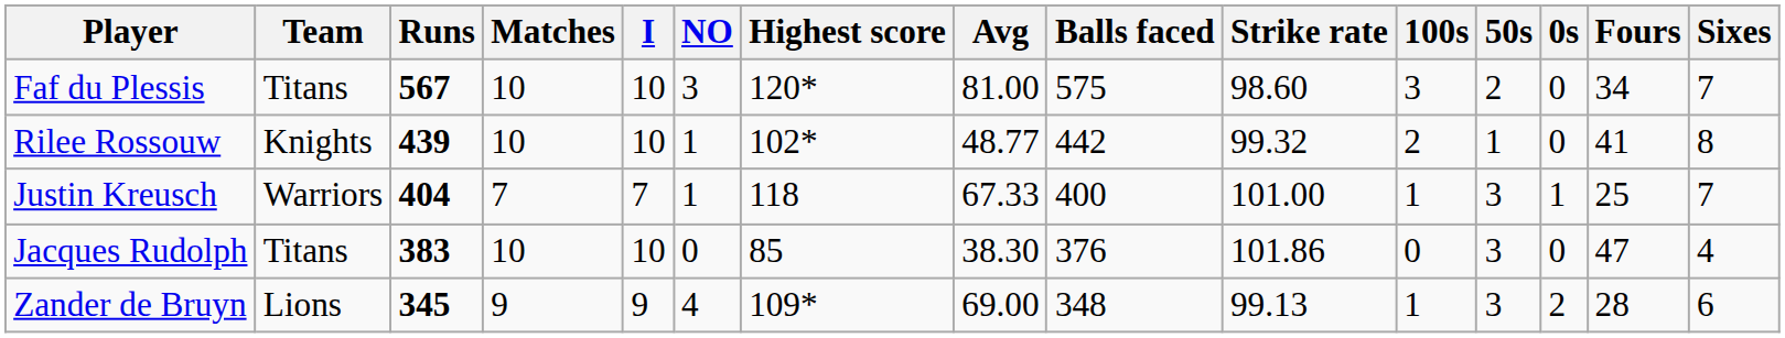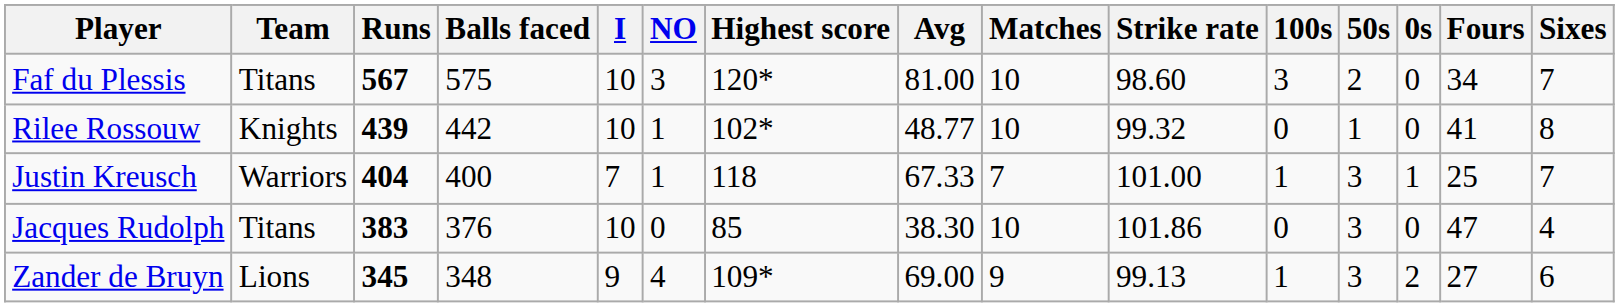 <table class="wikitable">
 <tr>
 <th>Player</th>
 <th>Team</th>
 <th>Runs</th>
-<th>Matches</th>
+<th>Balls faced</th>
 <th><a href='#'>I</a></th>
 <th><a href='#'>NO</a></th>
 <th>Highest score</th>
 <th>Avg</th>
-<th>Balls faced</th>
+<th>Matches</th>
 <th>Strike rate</th>
 <th>100s</th>
 <th>50s</th>
 <th>0s</th>
 <th>Fours</th>
 <th>Sixes</th>
 </tr>
 <tr>
 <td><a href='#'>Faf du Plessis</a></td>
 <td> Titans</td>
 <td><strong>567</strong></td>
-<td>10</td>
+<td>575</td>
 <td>10</td>
 <td>3</td>
 <td>120*</td>
 <td>81.00</td>
-<td>575</td>
+<td>10</td>
 <td>98.60</td>
 <td>3</td>
 <td>2</td>
 <td>0</td>
 <td>34</td>
 <td>7</td>
 </tr>
 <tr>
 <td><a href='#'>Rilee Rossouw</a></td>
 <td> Knights</td>
 <td><strong>439</strong></td>
-<td>10</td>
+<td>442</td>
 <td>10</td>
 <td>1</td>
 <td>102*</td>
 <td>48.77</td>
-<td>442</td>
+<td>10</td>
 <td>99.32</td>
-<td>2</td>
+<td>0</td>
 <td>1</td>
 <td>0</td>
 <td>41</td>
 <td>8</td>
 </tr>
 <tr>
 <td><a href='#'>Justin Kreusch</a></td>
 <td> Warriors</td>
 <td><strong>404</strong></td>
-<td>7</td>
+<td>400</td>
 <td>7</td>
 <td>1</td>
 <td>118</td>
 <td>67.33</td>
-<td>400</td>
+<td>7</td>
 <td>101.00</td>
 <td>1</td>
 <td>3</td>
 <td>1</td>
 <td>25</td>
 <td>7</td>
 </tr>
 <tr>
 <td><a href='#'>Jacques Rudolph</a></td>
 <td> Titans</td>
 <td><strong>383</strong></td>
-<td>10</td>
+<td>376</td>
 <td>10</td>
 <td>0</td>
 <td>85</td>
 <td>38.30</td>
-<td>376</td>
+<td>10</td>
 <td>101.86</td>
 <td>0</td>
 <td>3</td>
 <td>0</td>
 <td>47</td>
 <td>4</td>
 </tr>
 <tr>
 <td><a href='#'>Zander de Bruyn</a></td>
 <td> Lions</td>
 <td><strong>345</strong></td>
-<td>9</td>
+<td>348</td>
 <td>9</td>
 <td>4</td>
 <td>109*</td>
 <td>69.00</td>
-<td>348</td>
+<td>9</td>
 <td>99.13</td>
 <td>1</td>
 <td>3</td>
 <td>2</td>
-<td>28</td>
+<td>27</td>
 <td>6</td>
 </tr>
 </table>
